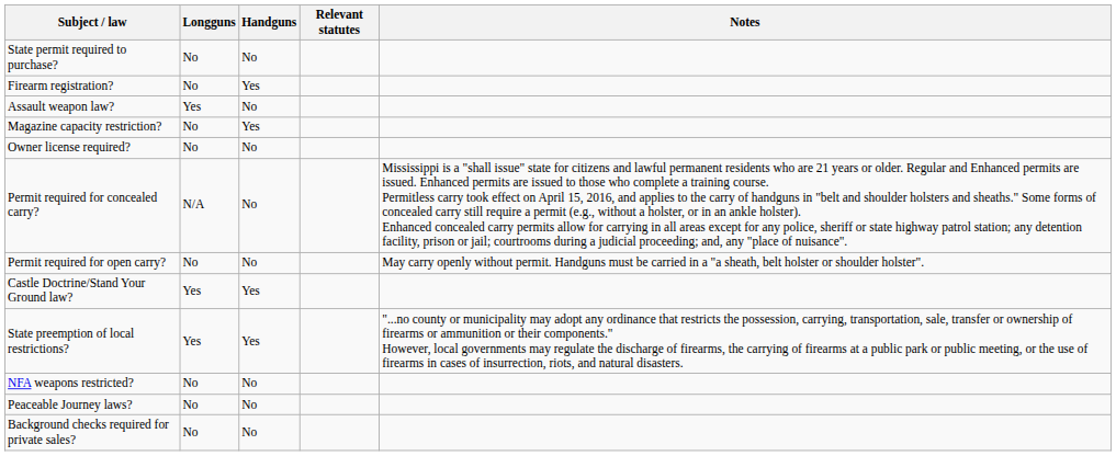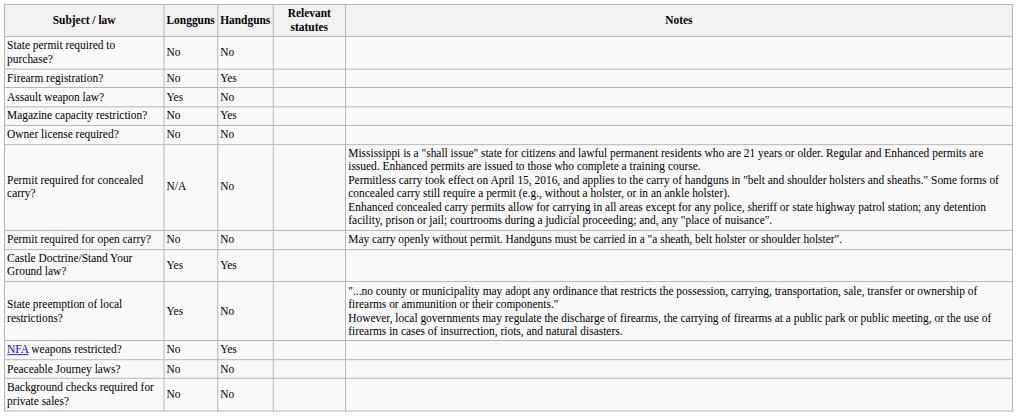 <table class="wikitable" style="font-size:85%; width:95%;">
 <tr>
 <th>Subject / law</th>
 <th>Longguns</th>
 <th>Handguns</th>
 <th>Relevant statutes</th>
 <th>Notes</th>
 </tr>
 <tr>
 <td>State permit required to purchase?</td>
 <td>No</td>
 <td>No</td>
 <td></td>
 <td></td>
 </tr>
 <tr>
 <td>Firearm registration?</td>
 <td>No</td>
 <td>Yes</td>
 <td></td>
 <td></td>
 </tr>
 <tr>
 <td>Assault weapon law?</td>
 <td>Yes</td>
 <td>No</td>
 <td></td>
 <td></td>
 </tr>
 <tr>
 <td>Magazine capacity restriction?</td>
 <td>No</td>
 <td>Yes</td>
 <td></td>
 <td></td>
 </tr>
 <tr>
 <td>Owner license required?</td>
 <td>No</td>
 <td>No</td>
 <td></td>
 <td></td>
 </tr>
 <tr>
 <td>Permit required for concealed carry?</td>
 <td>N/A</td>
 <td>No</td>
 <td><br><br><br></td>
 <td>Mississippi is a "shall issue" state for citizens and lawful permanent residents who are 21 years or older. Regular and Enhanced permits are issued. Enhanced permits are issued to those who complete a training course.<br>Permitless carry took effect on April 15, 2016, and applies to the carry of handguns in "belt and shoulder holsters and sheaths." Some forms of concealed carry still require a permit (e.g., without a holster, or in an ankle holster).<br>Enhanced concealed carry permits allow for carrying in all areas except for any police, sheriff or state highway patrol station; any detention facility, prison or jail; courtrooms during a judicial proceeding; and, any "place of nuisance".</td>
 </tr>
 <tr>
 <td>Permit required for open carry?</td>
 <td>No</td>
 <td>No</td>
 <td><br></td>
 <td>May carry openly without permit. Handguns must be carried in a "a sheath, belt holster or shoulder holster".</td>
 </tr>
 <tr>
 <td>Castle Doctrine/Stand Your Ground law?</td>
 <td>Yes</td>
 <td>Yes</td>
 <td></td>
 <td></td>
 </tr>
 <tr>
 <td>State preemption of local restrictions?</td>
 <td>Yes</td>
-<td>Yes</td>
+<td>No</td>
 <td><br></td>
 <td>"...no county or municipality may adopt any ordinance that restricts the possession, carrying, transportation, sale, transfer or ownership of firearms or ammunition or their components."<br>However, local governments may regulate the discharge of firearms, the carrying of firearms at a public park or public meeting, or the use of firearms in cases of insurrection, riots, and natural disasters.</td>
 </tr>
 <tr>
 <td><a href='#'>NFA</a> weapons restricted?</td>
 <td>No</td>
-<td>No</td>
+<td>Yes</td>
 <td></td>
 <td></td>
 </tr>
 <tr>
 <td>Peaceable Journey laws?</td>
 <td>No</td>
 <td>No</td>
 <td></td>
 <td></td>
 </tr>
 <tr>
 <td>Background checks required for private sales?</td>
 <td>No</td>
 <td>No</td>
 <td></td>
 <td></td>
 </tr>
 </table>
